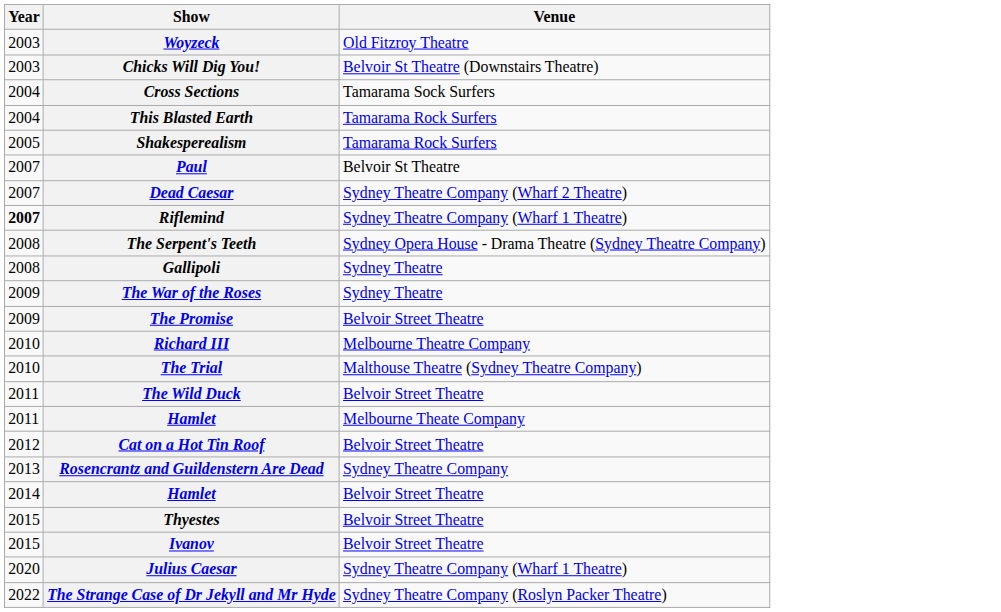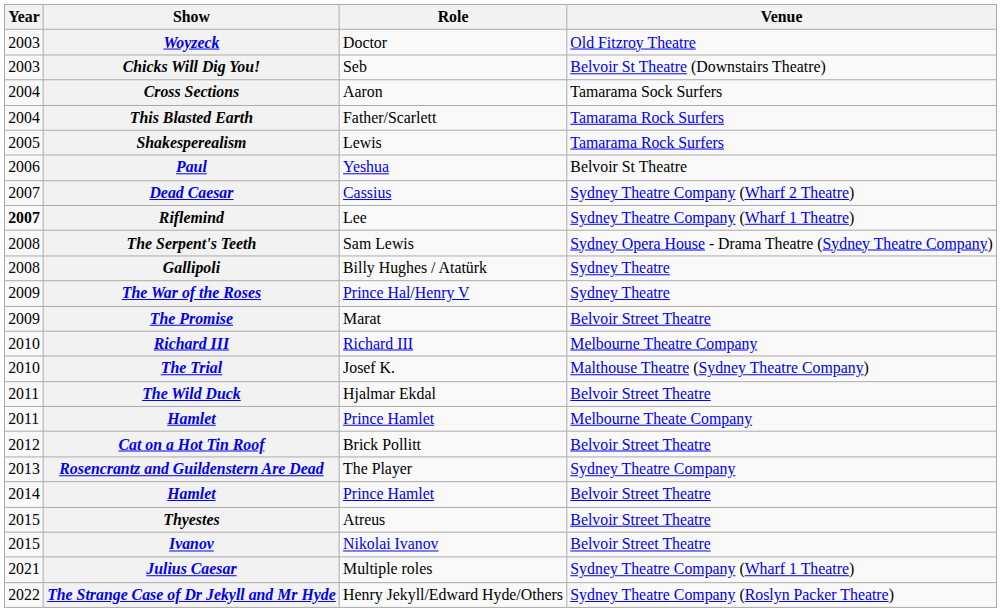 <table class="wikitable plainrowheaders sortable">
 <tr>
 <th scope="col">Year</th>
 <th scope="col">Show</th>
+<th scope="col">Role</th>
 <th scope="col">Venue</th>
 </tr>
 <tr>
 <td>2003</td>
 <th scope="row"><em><a href='#'>Woyzeck</a></em></th>
+<td>Doctor</td>
 <td><a href='#'>Old Fitzroy Theatre</a></td>
 </tr>
 <tr>
 <td>2003</td>
 <th scope="row"><em>Chicks Will Dig You!</em></th>
+<td>Seb</td>
 <td><a href='#'>Belvoir St Theatre</a> (Downstairs Theatre)</td>
 </tr>
 <tr>
 <td>2004</td>
 <th scope="row"><em>Cross Sections</em></th>
+<td>Aaron</td>
 <td>Tamarama Sock Surfers</td>
 </tr>
 <tr>
 <td>2004</td>
 <th scope="row"><em>This Blasted Earth</em></th>
+<td>Father/Scarlett</td>
 <td><a href='#'>Tamarama Rock Surfers</a></td>
 </tr>
 <tr>
 <td>2005</td>
 <th scope="row"><em>Shakesperealism</em></th>
+<td>Lewis</td>
 <td><a href='#'>Tamarama Rock Surfers</a></td>
 </tr>
 <tr>
-<td>2007</td>
+<td>2006</td>
 <th scope="row"><em><a href='#'>Paul</a></em></th>
+<td><a href='#'>Yeshua</a></td>
 <td>Belvoir St Theatre</td>
 </tr>
 <tr>
 <td>2007</td>
 <th scope="row"><em><a href='#'>Dead Caesar</a></em></th>
+<td><a href='#'>Cassius</a></td>
 <td><a href='#'>Sydney Theatre Company</a> (<a href='#'>Wharf 2 Theatre</a>)</td>
 </tr>
 <tr>
 <td><strong>2007</strong></td>
 <th scope="row"><em>Riflemind</em></th>
+<td>Lee</td>
 <td><a href='#'>Sydney Theatre Company</a> (<a href='#'>Wharf 1 Theatre</a>)</td>
 </tr>
 <tr>
 <td>2008</td>
 <th scope="row"><em>The Serpent's Teeth</em></th>
+<td>Sam Lewis</td>
 <td><a href='#'>Sydney Opera House</a> - Drama Theatre (<a href='#'>Sydney Theatre Company</a>)</td>
 </tr>
 <tr>
 <td>2008</td>
 <th scope="row"><em>Gallipoli</em></th>
+<td>Billy Hughes / Atatürk</td>
 <td><a href='#'>Sydney Theatre</a></td>
 </tr>
 <tr>
 <td>2009</td>
 <th scope="row"><em><a href='#'>The War of the Roses</a></em></th>
+<td><a href='#'>Prince Hal</a>/<a href='#'>Henry V</a></td>
 <td><a href='#'>Sydney Theatre</a></td>
 </tr>
 <tr>
 <td>2009</td>
 <th scope="row"><em><a href='#'>The Promise</a></em></th>
+<td>Marat</td>
 <td><a href='#'>Belvoir Street Theatre</a></td>
 </tr>
 <tr>
 <td>2010</td>
 <th scope="row"><em><a href='#'>Richard III</a></em></th>
+<td><a href='#'>Richard III</a></td>
 <td><a href='#'>Melbourne Theatre Company</a></td>
 </tr>
 <tr>
 <td>2010</td>
 <th scope="row"><em><a href='#'>The Trial</a></em></th>
+<td>Josef K.</td>
 <td><a href='#'>Malthouse Theatre</a> (<a href='#'>Sydney Theatre Company</a>)</td>
 </tr>
 <tr>
 <td>2011</td>
 <th scope="row"><em><a href='#'>The Wild Duck</a></em></th>
+<td>Hjalmar Ekdal</td>
 <td><a href='#'>Belvoir Street Theatre</a></td>
 </tr>
 <tr>
 <td>2011</td>
 <th scope="row"><em><a href='#'>Hamlet</a></em></th>
+<td><a href='#'>Prince Hamlet</a></td>
 <td><a href='#'>Melbourne Theate Company</a></td>
 </tr>
 <tr>
 <td>2012</td>
 <th scope="row"><em><a href='#'>Cat on a Hot Tin Roof</a></em></th>
+<td>Brick Pollitt</td>
 <td><a href='#'>Belvoir Street Theatre</a></td>
 </tr>
 <tr>
 <td>2013</td>
 <th scope="row"><em><a href='#'>Rosencrantz and Guildenstern Are Dead</a></em></th>
+<td>The Player</td>
 <td><a href='#'>Sydney Theatre Company</a></td>
 </tr>
 <tr>
 <td>2014</td>
 <th scope="row"><em><a href='#'>Hamlet</a></em></th>
+<td><a href='#'>Prince Hamlet</a></td>
 <td><a href='#'>Belvoir Street Theatre</a></td>
 </tr>
 <tr>
 <td>2015</td>
 <th scope="row"><em>Thyestes</em></th>
+<td>Atreus</td>
 <td><a href='#'>Belvoir Street Theatre</a></td>
 </tr>
 <tr>
 <td>2015</td>
 <th scope="row"><em><a href='#'>Ivanov</a></em></th>
+<td><a href='#'>Nikolai Ivanov</a></td>
 <td><a href='#'>Belvoir Street Theatre</a></td>
 </tr>
 <tr>
-<td>2020</td>
+<td>2021</td>
 <th scope="row"><em><a href='#'>Julius Caesar</a></em></th>
+<td>Multiple roles</td>
 <td><a href='#'>Sydney Theatre Company</a> (<a href='#'>Wharf 1 Theatre</a>)</td>
 </tr>
 <tr>
 <td>2022</td>
 <th scope="row"><em><a href='#'>The Strange Case of Dr Jekyll and Mr Hyde</a></em></th>
+<td>Henry Jekyll/Edward Hyde/Others</td>
 <td><a href='#'>Sydney Theatre Company</a> (<a href='#'>Roslyn Packer Theatre</a>)</td>
 </tr>
 </table>
